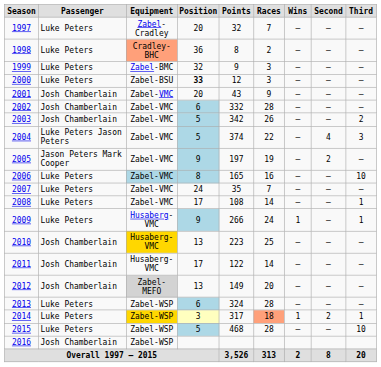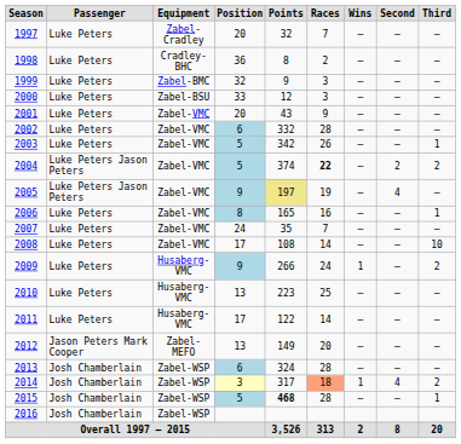 <table class="wikitable">
 <tr align="center" style="background:#dfdfdf;">
 <td width="60"><strong>Season</strong></td>
 <td width="300"><strong>Passenger</strong></td>
 <td width="100"><strong>Equipment</strong></td>
 <td width="30"><strong>Position</strong></td>
 <td width="60"><strong>Points</strong></td>
 <td width="60"><strong>Races</strong></td>
 <td width="60"><strong>Wins</strong></td>
 <td width="60"><strong>Second</strong></td>
 <td width="60"><strong>Third</strong></td>
 </tr>
 <tr align="center">
 <td><a href='#'>1997</a></td>
 <td align="left">Luke Peters</td>
 <td><a href='#'>Zabel</a>-Cradley</td>
 <td>20</td>
 <td>32</td>
 <td>7</td>
 <td>—</td>
 <td>—</td>
 <td>—</td>
 </tr>
 <tr align="center">
 <td><a href='#'>1998</a></td>
 <td align="left">Luke Peters</td>
-<td style="background: lightsalmon;">Cradley-BHC</td>
+<td>Cradley-BHC</td>
 <td>36</td>
 <td>8</td>
 <td>2</td>
 <td>—</td>
 <td>—</td>
 <td>—</td>
 </tr>
 <tr align="center">
 <td><a href='#'>1999</a></td>
 <td align="left">Luke Peters</td>
 <td><a href='#'>Zabel</a>-BMC</td>
 <td>32</td>
 <td>9</td>
 <td>3</td>
 <td>—</td>
 <td>—</td>
 <td>—</td>
 </tr>
 <tr align="center">
 <td><a href='#'>2000</a></td>
 <td align="left">Luke Peters</td>
 <td>Zabel-BSU</td>
-<td><strong>33</strong></td>
+<td>33</td>
 <td>12</td>
 <td>3</td>
 <td>—</td>
 <td>—</td>
 <td>—</td>
 </tr>
 <tr align="center">
 <td><a href='#'>2001</a></td>
-<td align="left">Josh Chamberlain</td>
+<td align="left">Luke Peters</td>
 <td>Zabel-<a href='#'>VMC</a></td>
 <td>20</td>
 <td>43</td>
 <td>9</td>
 <td>—</td>
 <td>—</td>
 <td>—</td>
 </tr>
 <tr align="center">
 <td><a href='#'>2002</a></td>
-<td align="left">Josh Chamberlain</td>
+<td align="left">Luke Peters</td>
 <td>Zabel-VMC</td>
 <td style="background:lightblue;">6</td>
 <td>332</td>
 <td>28</td>
 <td>—</td>
 <td>—</td>
 <td>—</td>
 </tr>
 <tr align="center">
 <td><a href='#'>2003</a></td>
-<td align="left">Josh Chamberlain</td>
+<td align="left">Luke Peters</td>
 <td>Zabel-VMC</td>
 <td style="background:lightblue;">5</td>
 <td>342</td>
 <td>26</td>
 <td>—</td>
 <td>—</td>
-<td>2</td>
+<td>1</td>
 </tr>
 <tr align="center">
 <td><a href='#'>2004</a></td>
 <td align="left">Luke Peters  Jason Peters</td>
 <td>Zabel-VMC</td>
 <td style="background:lightblue;">5</td>
 <td>374</td>
-<td>22</td>
+<td><strong>22</strong></td>
 <td>—</td>
-<td>4</td>
-<td>3</td>
+<td>2</td>
+<td>2</td>
 </tr>
 <tr align="center">
 <td><a href='#'>2005</a></td>
-<td align="left">Jason Peters  Mark Cooper</td>
+<td align="left">Luke Peters  Jason Peters</td>
 <td>Zabel-VMC</td>
 <td style="background:lightblue;">9</td>
-<td>197</td>
+<td style="background: khaki;">197</td>
 <td>19</td>
 <td>—</td>
-<td>2</td>
+<td>4</td>
 <td>—</td>
 </tr>
 <tr align="center">
 <td><a href='#'>2006</a></td>
 <td align="left">Luke Peters</td>
-<td style="background: lightblue;">Zabel-VMC</td>
+<td>Zabel-VMC</td>
 <td style="background:lightblue;">8</td>
 <td>165</td>
 <td>16</td>
 <td>—</td>
 <td>—</td>
-<td>10</td>
+<td>1</td>
 </tr>
 <tr align="center">
 <td><a href='#'>2007</a></td>
 <td align="left">Luke Peters</td>
 <td>Zabel-VMC</td>
 <td>24</td>
 <td>35</td>
 <td>7</td>
 <td>—</td>
 <td>—</td>
 <td>—</td>
 </tr>
 <tr align="center">
 <td><a href='#'>2008</a></td>
 <td align="left">Luke Peters</td>
 <td>Zabel-VMC</td>
 <td>17</td>
 <td>108</td>
 <td>14</td>
 <td>—</td>
 <td>—</td>
-<td>1</td>
+<td>10</td>
 </tr>
 <tr align="center">
 <td><a href='#'>2009</a></td>
 <td align="left">Luke Peters</td>
 <td><a href='#'>Husaberg</a>-VMC</td>
 <td style="background:lightblue;">9</td>
 <td>266</td>
 <td>24</td>
 <td>1</td>
 <td>—</td>
-<td>1</td>
+<td>2</td>
 </tr>
 <tr align="center">
 <td><a href='#'>2010</a></td>
-<td align="left">Josh Chamberlain</td>
-<td style="background: gold;">Husaberg-VMC</td>
+<td align="left">Luke Peters</td>
+<td>Husaberg-VMC</td>
 <td>13</td>
 <td>223</td>
 <td>25</td>
 <td>—</td>
 <td>—</td>
 <td>—</td>
 </tr>
 <tr align="center">
 <td><a href='#'>2011</a></td>
-<td align="left">Josh Chamberlain</td>
+<td align="left">Luke Peters</td>
 <td>Husaberg-VMC</td>
 <td>17</td>
 <td>122</td>
 <td>14</td>
 <td>—</td>
 <td>—</td>
 <td>—</td>
 </tr>
 <tr align="center">
 <td><a href='#'>2012</a></td>
-<td align="left">Josh Chamberlain</td>
-<td style="background: lightgrey;">Zabel-MEFO</td>
+<td align="left">Jason Peters  Mark Cooper</td>
+<td>Zabel-MEFO</td>
 <td>13</td>
 <td>149</td>
 <td>20</td>
 <td>—</td>
 <td>—</td>
 <td>—</td>
 </tr>
 <tr align="center">
 <td><a href='#'>2013</a></td>
-<td align="left">Luke Peters</td>
+<td align="left">Josh Chamberlain</td>
 <td>Zabel-WSP</td>
 <td style="background:lightblue;">6</td>
 <td>324</td>
 <td>28</td>
 <td>—</td>
 <td>—</td>
 <td>—</td>
 </tr>
 <tr align="center">
 <td><a href='#'>2014</a></td>
-<td align="left">Luke Peters</td>
-<td style="background: gold;">Zabel-WSP</td>
+<td align="left">Josh Chamberlain</td>
+<td>Zabel-WSP</td>
 <td style="background:#ffffbf;">3</td>
 <td>317</td>
 <td style="background: lightsalmon;">18</td>
 <td>1</td>
+<td>4</td>
 <td>2</td>
-<td>1</td>
 </tr>
 <tr align="center">
 <td><a href='#'>2015</a></td>
-<td align="left">Luke Peters</td>
+<td align="left">Josh Chamberlain</td>
 <td>Zabel-WSP</td>
 <td style="background:lightblue;">5</td>
-<td>468</td>
+<td><strong>468</strong></td>
 <td>28</td>
 <td>—</td>
 <td>—</td>
-<td>10</td>
+<td>1</td>
 </tr>
 <tr align="center">
 <td><a href='#'>2016</a></td>
 <td align="left">Josh Chamberlain</td>
 <td>Zabel-WSP</td>
 <td></td>
 <td></td>
 <td></td>
 <td></td>
 <td></td>
 <td></td>
 </tr>
 <tr align="center" style="background:#dfdfdf;">
 <td align="center" colspan=4><strong>Overall 1997 – 2015</strong></td>
 <td><strong>3,526</strong></td>
 <td><strong>313</strong></td>
 <td><strong>2</strong></td>
 <td><strong>8</strong></td>
 <td><strong>20</strong></td>
 </tr>
 </table>
